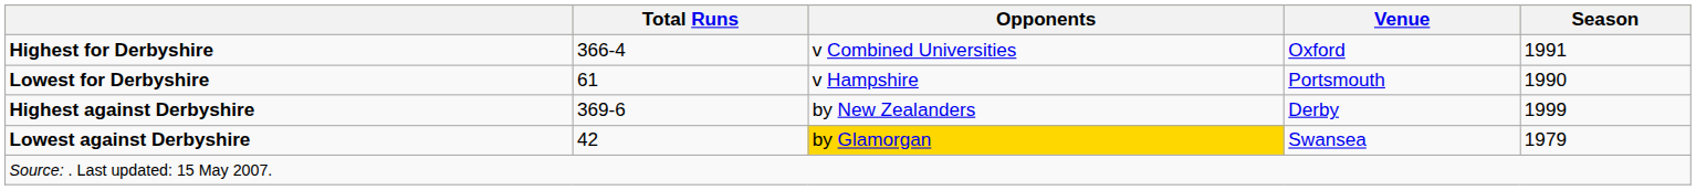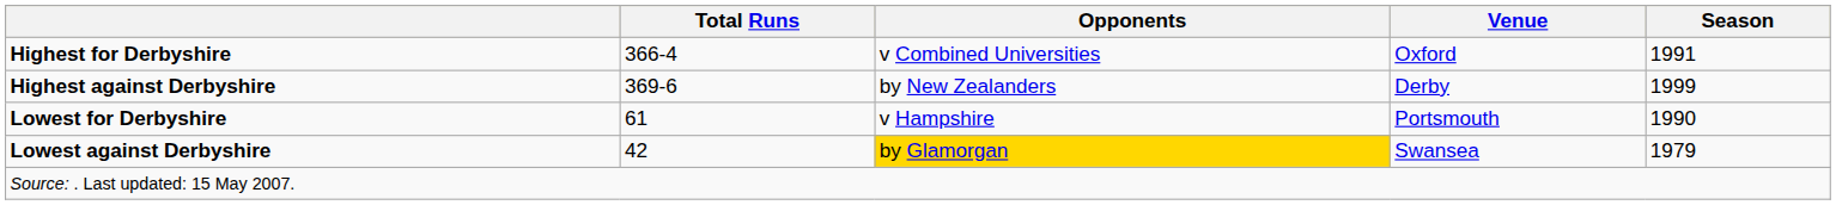 <table class="wikitable" width=90%>
 <tr bgcolor=#bdb76b>
 <th></th>
 <th>Total <a href='#'>Runs</a></th>
 <th>Opponents</th>
 <th><a href='#'>Venue</a></th>
 <th>Season</th>
 </tr>
 <tr>
 <td><strong>Highest for Derbyshire</strong></td>
 <td>366-4</td>
 <td>v <a href='#'>Combined Universities</a></td>
 <td><a href='#'>Oxford</a></td>
 <td>1991</td>
 </tr>
 <tr>
+<td><strong>Highest against Derbyshire</strong></td>
+<td>369-6</td>
+<td>by  <a href='#'>New Zealanders</a></td>
+<td><a href='#'>Derby</a></td>
+<td>1999</td>
+</tr>
+<tr>
 <td><strong>Lowest for Derbyshire</strong></td>
 <td>61</td>
 <td>v <a href='#'>Hampshire</a></td>
 <td><a href='#'>Portsmouth</a></td>
 <td>1990</td>
-</tr>
-<tr>
-<td><strong>Highest against Derbyshire</strong></td>
-<td>369-6</td>
-<td>by  <a href='#'>New Zealanders</a></td>
-<td><a href='#'>Derby</a></td>
-<td>1999</td>
 </tr>
 <tr>
 <td><strong>Lowest against Derbyshire</strong></td>
 <td>42</td>
 <td style="background: gold;">by <a href='#'>Glamorgan</a></td>
 <td><a href='#'>Swansea</a></td>
 <td>1979</td>
 </tr>
 <tr>
 <td colspan=5><small><em>Source: </em>. Last updated: 15 May 2007.</small></td>
 </tr>
 </table>
